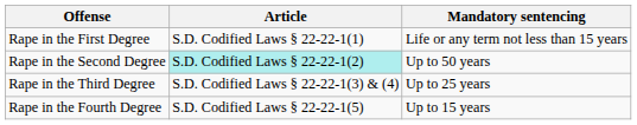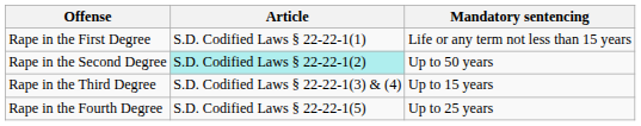 <table class="wikitable">
 <tr>
 <th>Offense</th>
 <th>Article</th>
 <th>Mandatory sentencing</th>
 </tr>
 <tr>
 <td>Rape in the First Degree</td>
 <td>S.D. Codified Laws § 22-22-1(1)</td>
 <td>Life or any term not less than 15 years</td>
 </tr>
 <tr>
 <td>Rape in the Second Degree</td>
 <td style="background: paleturquoise;">S.D. Codified Laws § 22-22-1(2)</td>
 <td>Up to 50 years</td>
 </tr>
 <tr>
 <td>Rape in the Third Degree</td>
 <td>S.D. Codified Laws § 22-22-1(3) & (4)</td>
-<td>Up to 25 years</td>
+<td>Up to 15 years</td>
 </tr>
 <tr>
 <td>Rape in the Fourth Degree</td>
 <td>S.D. Codified Laws § 22-22-1(5)</td>
-<td>Up to 15 years</td>
+<td>Up to 25 years</td>
 </tr>
 </table>
